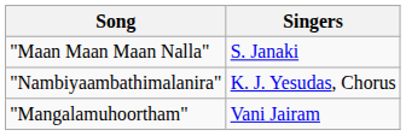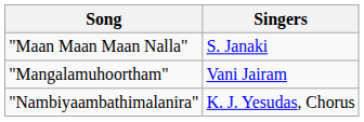 <table class="wikitable" style="font-size:95%;">
 <tr>
 <th>Song</th>
 <th>Singers</th>
 </tr>
 <tr>
 <td>"Maan Maan Maan Nalla"</td>
 <td><a href='#'>S. Janaki</a></td>
 </tr>
 <tr>
+<td>"Mangalamuhoortham"</td>
+<td><a href='#'>Vani Jairam</a></td>
+</tr>
+<tr>
 <td>"Nambiyaambathimalanira"</td>
 <td><a href='#'>K. J. Yesudas</a>, Chorus</td>
 </tr>
-<tr>
-<td>"Mangalamuhoortham"</td>
-<td><a href='#'>Vani Jairam</a></td>
-</tr>
 </table>
